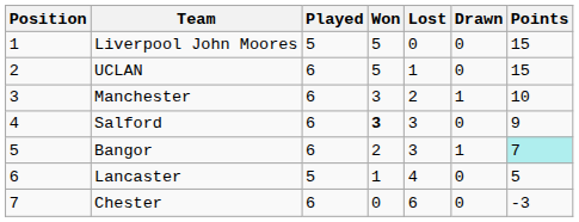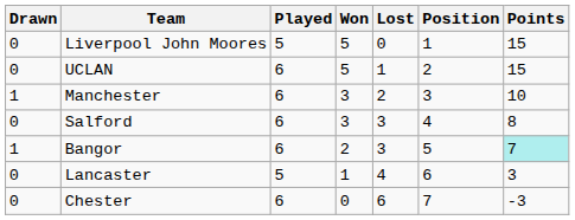 <table class="wikitable">
 <tr>
-<th>Position</th>
+<th>Drawn</th>
 <th>Team</th>
 <th>Played</th>
 <th>Won</th>
 <th>Lost</th>
-<th>Drawn</th>
+<th>Position</th>
 <th>Points</th>
 </tr>
 <tr>
-<td>1</td>
+<td>0</td>
 <td>Liverpool John Moores</td>
 <td>5</td>
 <td>5</td>
 <td>0</td>
-<td>0</td>
+<td>1</td>
 <td>15</td>
 </tr>
 <tr>
-<td>2</td>
+<td>0</td>
 <td>UCLAN</td>
 <td>6</td>
 <td>5</td>
 <td>1</td>
-<td>0</td>
+<td>2</td>
 <td>15</td>
 </tr>
 <tr>
-<td>3</td>
+<td>1</td>
 <td>Manchester</td>
 <td>6</td>
 <td>3</td>
 <td>2</td>
-<td>1</td>
+<td>3</td>
 <td>10</td>
 </tr>
 <tr>
-<td>4</td>
+<td>0</td>
 <td>Salford</td>
 <td>6</td>
-<td><strong>3</strong></td>
 <td>3</td>
-<td>0</td>
-<td>9</td>
+<td>3</td>
+<td>4</td>
+<td>8</td>
 </tr>
 <tr>
-<td>5</td>
+<td>1</td>
 <td>Bangor</td>
 <td>6</td>
 <td>2</td>
 <td>3</td>
-<td>1</td>
+<td>5</td>
 <td style="background: paleturquoise;">7</td>
 </tr>
 <tr>
-<td>6</td>
+<td>0</td>
 <td>Lancaster</td>
 <td>5</td>
 <td>1</td>
 <td>4</td>
-<td>0</td>
-<td>5</td>
+<td>6</td>
+<td>3</td>
 </tr>
 <tr>
-<td>7</td>
+<td>0</td>
 <td>Chester</td>
 <td>6</td>
 <td>0</td>
 <td>6</td>
-<td>0</td>
+<td>7</td>
 <td>-3</td>
 </tr>
 </table>
